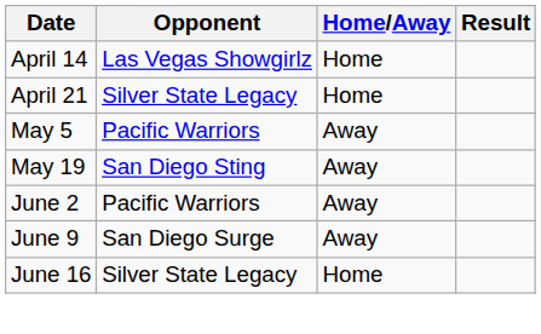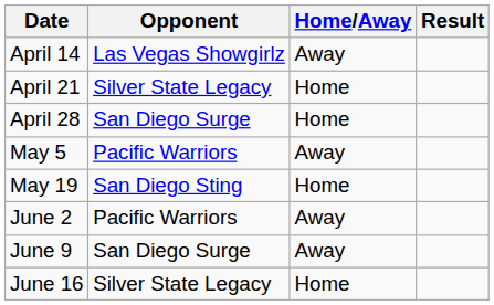 <table class="wikitable">
 <tr>
 <th>Date</th>
 <th>Opponent</th>
 <th><a href='#'>Home</a>/<a href='#'>Away</a></th>
 <th>Result</th>
 </tr>
 <tr>
 <td>April 14</td>
 <td><a href='#'>Las Vegas Showgirlz</a></td>
-<td>Home</td>
+<td>Away</td>
 <td></td>
 </tr>
 <tr>
 <td>April 21</td>
 <td><a href='#'>Silver State Legacy</a></td>
+<td>Home</td>
+<td></td>
+</tr>
+<tr>
+<td>April 28</td>
+<td><a href='#'>San Diego Surge</a></td>
 <td>Home</td>
 <td></td>
 </tr>
 <tr>
 <td>May 5</td>
 <td><a href='#'>Pacific Warriors</a></td>
 <td>Away</td>
 <td></td>
 </tr>
 <tr>
 <td>May 19</td>
 <td><a href='#'>San Diego Sting</a></td>
-<td>Away</td>
+<td>Home</td>
 <td></td>
 </tr>
 <tr>
 <td>June 2</td>
 <td>Pacific Warriors</td>
 <td>Away</td>
 <td></td>
 </tr>
 <tr>
 <td>June 9</td>
 <td>San Diego Surge</td>
 <td>Away</td>
 <td></td>
 </tr>
 <tr>
 <td>June 16</td>
 <td>Silver State Legacy</td>
 <td>Home</td>
 <td></td>
 </tr>
 </table>
